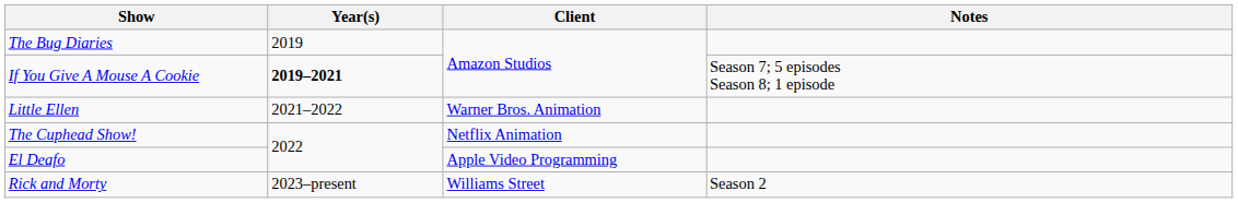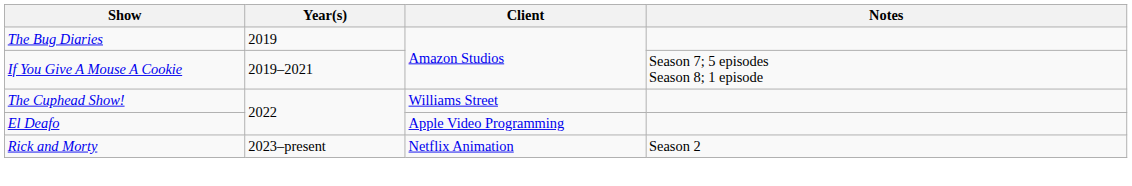 <table class="wikitable sortable" style="width: auto style="width:100%; table-layout: fixed">
 <tr>
 <th style="width:15%;">Show</th>
 <th style="width:10%;">Year(s)</th>
 <th style="width:15%;">Client</th>
 <th style="width:30%;" class="unsortable">Notes</th>
 </tr>
 <tr>
 <td><em><a href='#'>The Bug Diaries</a></em></td>
 <td>2019</td>
 <td rowspan="2"><a href='#'>Amazon Studios</a></td>
 <td></td>
 </tr>
 <tr>
 <td><em><a href='#'>If You Give A Mouse A Cookie</a></em></td>
-<td><strong>2019–2021</strong></td>
+<td>2019–2021</td>
 <td>Season 7; 5 episodes<br>Season 8; 1 episode</td>
-</tr>
-<tr>
-<td><em><a href='#'>Little Ellen</a></em></td>
-<td>2021–2022</td>
-<td><a href='#'>Warner Bros. Animation</a></td>
-<td></td>
 </tr>
 <tr>
 <td><em><a href='#'>The Cuphead Show!</a></em></td>
 <td rowspan="2">2022</td>
-<td><a href='#'>Netflix Animation</a></td>
+<td><a href='#'>Williams Street</a></td>
 <td></td>
 </tr>
 <tr>
 <td><em><a href='#'>El Deafo</a></em></td>
 <td><a href='#'>Apple Video Programming</a></td>
 <td></td>
 </tr>
 <tr>
 <td><em><a href='#'>Rick and Morty</a></em></td>
 <td>2023–present</td>
-<td><a href='#'>Williams Street</a></td>
+<td><a href='#'>Netflix Animation</a></td>
 <td>Season 2</td>
 </tr>
 </table>
